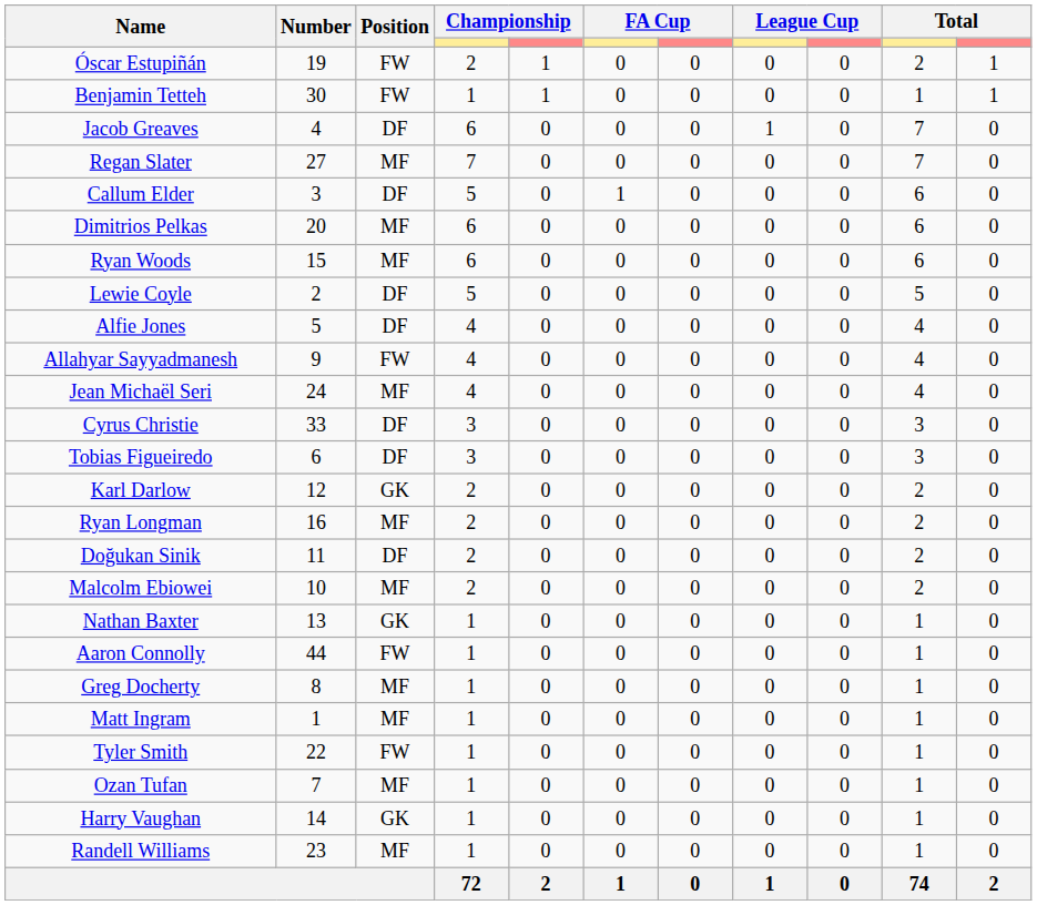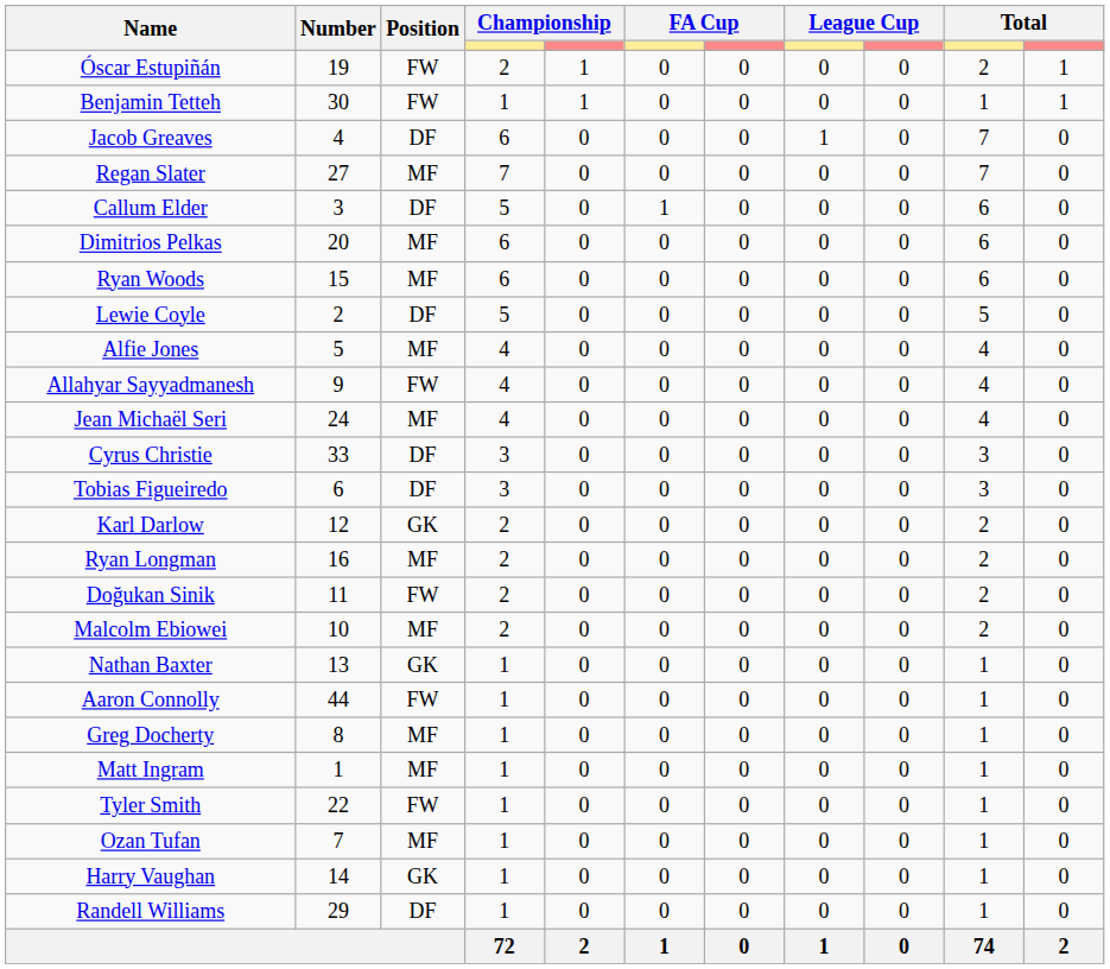 <table class="wikitable" style="font-size: 95%; text-align: center;">
 <tr>
 <th rowspan="2;" style="width:200px;">Name</th>
 <th rowspan=2>Number</th>
 <th rowspan=2>Position</th>
 <th colspan=2><a href='#'>Championship</a></th>
 <th colspan=2><a href='#'>FA Cup</a></th>
 <th colspan=2><a href='#'>League Cup</a></th>
 <th colspan=2>Total</th>
 </tr>
 <tr>
 <th style="width:50px; background:#fe9;"></th>
 <th style="width:50px; background:#ff8888;"></th>
 <th style="width:50px; background:#fe9;"></th>
 <th style="width:50px; background:#ff8888;"></th>
 <th style="width:50px; background:#fe9;"></th>
 <th style="width:50px; background:#ff8888;"></th>
 <th style="width:50px; background:#fe9;"></th>
 <th style="width:50px; background:#ff8888;"></th>
 </tr>
 <tr>
 <td> <a href='#'>Óscar Estupiñán</a></td>
 <td>19</td>
 <td>FW</td>
 <td>2</td>
 <td>1</td>
 <td>0</td>
 <td>0</td>
 <td>0</td>
 <td>0</td>
 <td>2</td>
 <td>1</td>
 </tr>
 <tr>
 <td> <a href='#'>Benjamin Tetteh</a></td>
 <td>30</td>
 <td>FW</td>
 <td>1</td>
 <td>1</td>
 <td>0</td>
 <td>0</td>
 <td>0</td>
 <td>0</td>
 <td>1</td>
 <td>1</td>
 </tr>
 <tr>
 <td> <a href='#'>Jacob Greaves</a></td>
 <td>4</td>
 <td>DF</td>
 <td>6</td>
 <td>0</td>
 <td>0</td>
 <td>0</td>
 <td>1</td>
 <td>0</td>
 <td>7</td>
 <td>0</td>
 </tr>
 <tr>
 <td> <a href='#'>Regan Slater</a></td>
 <td>27</td>
 <td>MF</td>
 <td>7</td>
 <td>0</td>
 <td>0</td>
 <td>0</td>
 <td>0</td>
 <td>0</td>
 <td>7</td>
 <td>0</td>
 </tr>
 <tr>
 <td> <a href='#'>Callum Elder</a></td>
 <td>3</td>
 <td>DF</td>
 <td>5</td>
 <td>0</td>
 <td>1</td>
 <td>0</td>
 <td>0</td>
 <td>0</td>
 <td>6</td>
 <td>0</td>
 </tr>
 <tr>
 <td> <a href='#'>Dimitrios Pelkas</a></td>
 <td>20</td>
 <td>MF</td>
 <td>6</td>
 <td>0</td>
 <td>0</td>
 <td>0</td>
 <td>0</td>
 <td>0</td>
 <td>6</td>
 <td>0</td>
 </tr>
 <tr>
 <td> <a href='#'>Ryan Woods</a></td>
 <td>15</td>
 <td>MF</td>
 <td>6</td>
 <td>0</td>
 <td>0</td>
 <td>0</td>
 <td>0</td>
 <td>0</td>
 <td>6</td>
 <td>0</td>
 </tr>
 <tr>
 <td> <a href='#'>Lewie Coyle</a></td>
 <td>2</td>
 <td>DF</td>
 <td>5</td>
 <td>0</td>
 <td>0</td>
 <td>0</td>
 <td>0</td>
 <td>0</td>
 <td>5</td>
 <td>0</td>
 </tr>
 <tr>
 <td> <a href='#'>Alfie Jones</a></td>
 <td>5</td>
-<td>DF</td>
+<td>MF</td>
 <td>4</td>
 <td>0</td>
 <td>0</td>
 <td>0</td>
 <td>0</td>
 <td>0</td>
 <td>4</td>
 <td>0</td>
 </tr>
 <tr>
 <td> <a href='#'>Allahyar Sayyadmanesh</a></td>
 <td>9</td>
 <td>FW</td>
 <td>4</td>
 <td>0</td>
 <td>0</td>
 <td>0</td>
 <td>0</td>
 <td>0</td>
 <td>4</td>
 <td>0</td>
 </tr>
 <tr>
 <td> <a href='#'>Jean Michaël Seri</a></td>
 <td>24</td>
 <td>MF</td>
 <td>4</td>
 <td>0</td>
 <td>0</td>
 <td>0</td>
 <td>0</td>
 <td>0</td>
 <td>4</td>
 <td>0</td>
 </tr>
 <tr>
 <td> <a href='#'>Cyrus Christie</a></td>
 <td>33</td>
 <td>DF</td>
 <td>3</td>
 <td>0</td>
 <td>0</td>
 <td>0</td>
 <td>0</td>
 <td>0</td>
 <td>3</td>
 <td>0</td>
 </tr>
 <tr>
 <td> <a href='#'>Tobias Figueiredo</a></td>
 <td>6</td>
 <td>DF</td>
 <td>3</td>
 <td>0</td>
 <td>0</td>
 <td>0</td>
 <td>0</td>
 <td>0</td>
 <td>3</td>
 <td>0</td>
 </tr>
 <tr>
 <td> <a href='#'>Karl Darlow</a></td>
 <td>12</td>
 <td>GK</td>
 <td>2</td>
 <td>0</td>
 <td>0</td>
 <td>0</td>
 <td>0</td>
 <td>0</td>
 <td>2</td>
 <td>0</td>
 </tr>
 <tr>
 <td> <a href='#'>Ryan Longman</a></td>
 <td>16</td>
 <td>MF</td>
 <td>2</td>
 <td>0</td>
 <td>0</td>
 <td>0</td>
 <td>0</td>
 <td>0</td>
 <td>2</td>
 <td>0</td>
 </tr>
 <tr>
 <td> <a href='#'>Doğukan Sinik</a></td>
 <td>11</td>
-<td>DF</td>
+<td>FW</td>
 <td>2</td>
 <td>0</td>
 <td>0</td>
 <td>0</td>
 <td>0</td>
 <td>0</td>
 <td>2</td>
 <td>0</td>
 </tr>
 <tr>
 <td> <a href='#'>Malcolm Ebiowei</a></td>
 <td>10</td>
 <td>MF</td>
 <td>2</td>
 <td>0</td>
 <td>0</td>
 <td>0</td>
 <td>0</td>
 <td>0</td>
 <td>2</td>
 <td>0</td>
 </tr>
 <tr>
 <td> <a href='#'>Nathan Baxter</a></td>
 <td>13</td>
 <td>GK</td>
 <td>1</td>
 <td>0</td>
 <td>0</td>
 <td>0</td>
 <td>0</td>
 <td>0</td>
 <td>1</td>
 <td>0</td>
 </tr>
 <tr>
 <td> <a href='#'>Aaron Connolly</a></td>
 <td>44</td>
 <td>FW</td>
 <td>1</td>
 <td>0</td>
 <td>0</td>
 <td>0</td>
 <td>0</td>
 <td>0</td>
 <td>1</td>
 <td>0</td>
 </tr>
 <tr>
 <td> <a href='#'>Greg Docherty</a></td>
 <td>8</td>
 <td>MF</td>
 <td>1</td>
 <td>0</td>
 <td>0</td>
 <td>0</td>
 <td>0</td>
 <td>0</td>
 <td>1</td>
 <td>0</td>
 </tr>
 <tr>
 <td> <a href='#'>Matt Ingram</a></td>
 <td>1</td>
 <td>MF</td>
 <td>1</td>
 <td>0</td>
 <td>0</td>
 <td>0</td>
 <td>0</td>
 <td>0</td>
 <td>1</td>
 <td>0</td>
 </tr>
 <tr>
 <td> <a href='#'>Tyler Smith</a></td>
 <td>22</td>
 <td>FW</td>
 <td>1</td>
 <td>0</td>
 <td>0</td>
 <td>0</td>
 <td>0</td>
 <td>0</td>
 <td>1</td>
 <td>0</td>
 </tr>
 <tr>
 <td> <a href='#'>Ozan Tufan</a></td>
 <td>7</td>
 <td>MF</td>
 <td>1</td>
 <td>0</td>
 <td>0</td>
 <td>0</td>
 <td>0</td>
 <td>0</td>
 <td>1</td>
 <td>0</td>
 </tr>
 <tr>
 <td> <a href='#'>Harry Vaughan</a></td>
 <td>14</td>
 <td>GK</td>
 <td>1</td>
 <td>0</td>
 <td>0</td>
 <td>0</td>
 <td>0</td>
 <td>0</td>
 <td>1</td>
 <td>0</td>
 </tr>
 <tr>
 <td> <a href='#'>Randell Williams</a></td>
-<td>23</td>
-<td>MF</td>
+<td>29</td>
+<td>DF</td>
 <td>1</td>
 <td>0</td>
 <td>0</td>
 <td>0</td>
 <td>0</td>
 <td>0</td>
 <td>1</td>
 <td>0</td>
 </tr>
 <tr>
 <th scope="row" colspan="3"></th>
 <th>72</th>
 <th>2</th>
 <th>1</th>
 <th>0</th>
 <th>1</th>
 <th>0</th>
 <th>74</th>
 <th>2</th>
 </tr>
 </table>
